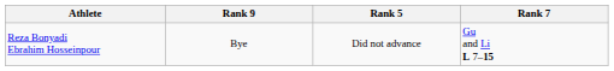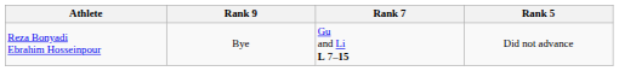 <table class="wikitable" width="65%" style="text-align:left; font-size:90%">
 <tr>
 <th width="13%">Athlete</th>
 <th width="12%">Rank 9</th>
+<th width="12%">Rank 7</th>
 <th width="12%">Rank 5</th>
-<th width="12%">Rank 7</th>
 </tr>
 <tr>
 <td><a href='#'>Reza Bonyadi</a><br><a href='#'>Ebrahim Hosseinpour</a></td>
 <td align=center>Bye</td>
+<td> <a href='#'>Gu</a><br>and <a href='#'>Li</a><br><strong>L</strong> 7–<strong>15</strong></td>
 <td align=center>Did not advance</td>
-<td> <a href='#'>Gu</a><br>and <a href='#'>Li</a><br><strong>L</strong> 7–<strong>15</strong></td>
 </tr>
 </table>
